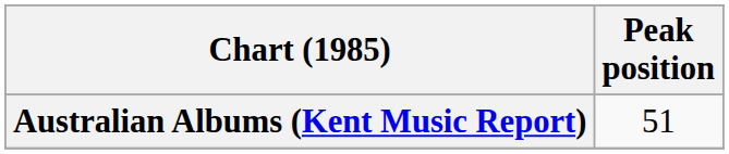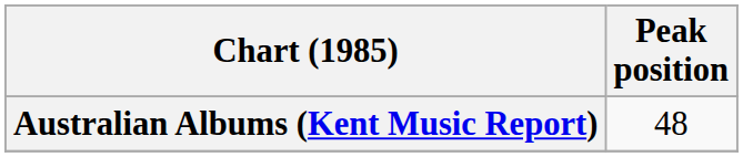 <table class="wikitable sortable plainrowheaders" style="text-align:center">
 <tr>
 <th scope="col">Chart (1985)</th>
 <th scope="col">Peak<br>position</th>
 </tr>
 <tr>
 <th scope="row">Australian Albums (<a href='#'>Kent Music Report</a>)</th>
-<td>51</td>
+<td>48</td>
 </tr>
 <tr>
 </tr>
 <tr>
 </tr>
 <tr>
 </tr>
 </table>
